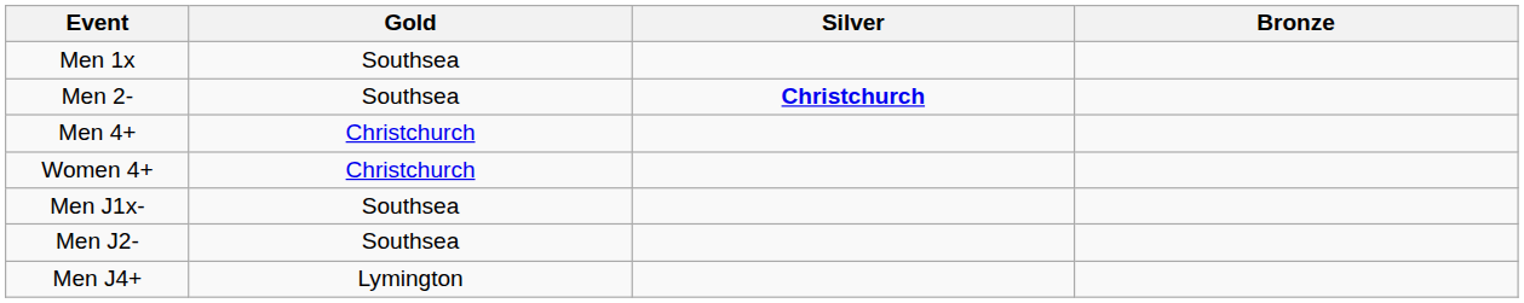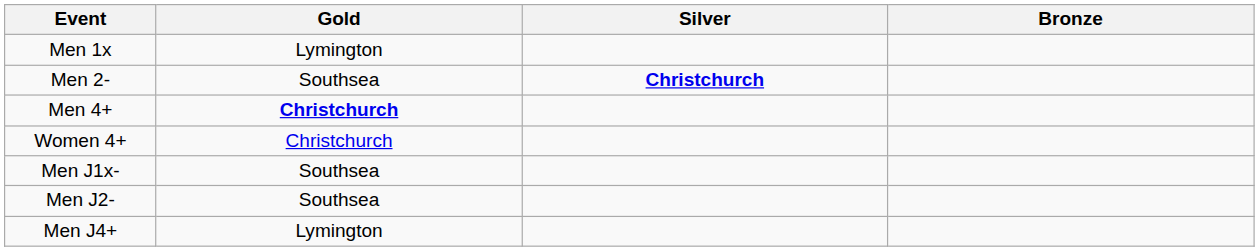 <table class="wikitable" style="text-align:center">
 <tr>
 <th width=120>Event</th>
 <th width=300>Gold</th>
 <th width=300>Silver</th>
 <th width=300>Bronze</th>
 </tr>
 <tr>
 <td>Men 1x</td>
-<td>Southsea</td>
+<td>Lymington</td>
 <td></td>
 <td></td>
 </tr>
 <tr>
 <td>Men 2-</td>
 <td>Southsea</td>
 <td><strong><a href='#'>Christchurch</a></strong></td>
 <td></td>
 </tr>
 <tr>
 <td>Men 4+</td>
-<td><a href='#'>Christchurch</a></td>
+<td><strong><a href='#'>Christchurch</a></strong></td>
 <td></td>
 <td></td>
 </tr>
 <tr>
 <td>Women 4+</td>
 <td><a href='#'>Christchurch</a></td>
 <td></td>
 <td></td>
 </tr>
 <tr>
 <td>Men J1x-</td>
 <td>Southsea</td>
 <td></td>
 <td></td>
 </tr>
 <tr>
 <td>Men J2-</td>
 <td>Southsea</td>
 <td></td>
 <td></td>
 </tr>
 <tr>
 <td>Men J4+</td>
 <td>Lymington</td>
 <td></td>
 <td></td>
 </tr>
 </table>
